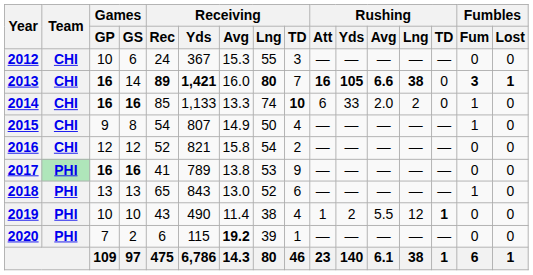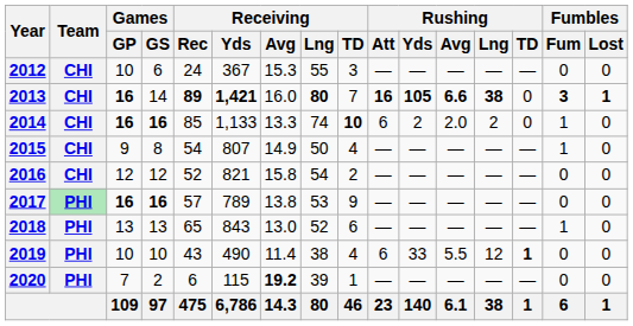 <table class=wikitable style="text-align:center;">
 <tr>
 <th rowspan="2">Year</th>
 <th rowspan="2">Team</th>
 <th colspan="2">Games</th>
 <th colspan="5">Receiving</th>
 <th colspan="5">Rushing</th>
 <th colspan="2">Fumbles</th>
 </tr>
 <tr>
 <th>GP</th>
 <th>GS</th>
 <th>Rec</th>
 <th>Yds</th>
 <th>Avg</th>
 <th>Lng</th>
 <th>TD</th>
 <th>Att</th>
 <th>Yds</th>
 <th>Avg</th>
 <th>Lng</th>
 <th>TD</th>
 <th>Fum</th>
 <th>Lost</th>
 </tr>
 <tr>
 <th><a href='#'>2012</a></th>
 <th><a href='#'>CHI</a></th>
 <td>10</td>
 <td>6</td>
 <td>24</td>
 <td>367</td>
 <td>15.3</td>
 <td>55</td>
 <td>3</td>
 <td>—</td>
 <td>—</td>
 <td>—</td>
 <td>—</td>
 <td>—</td>
 <td>0</td>
 <td>0</td>
 </tr>
 <tr>
 <th><a href='#'>2013</a></th>
 <th><a href='#'>CHI</a></th>
 <td><strong>16</strong></td>
 <td>14</td>
 <td><strong>89</strong></td>
 <td><strong>1,421</strong></td>
 <td>16.0</td>
 <td><strong>80</strong></td>
 <td>7</td>
 <td><strong>16</strong></td>
 <td><strong>105</strong></td>
 <td><strong>6.6</strong></td>
 <td><strong>38</strong></td>
 <td>0</td>
 <td><strong>3</strong></td>
 <td><strong>1</strong></td>
 </tr>
 <tr>
 <th><a href='#'>2014</a></th>
 <th><a href='#'>CHI</a></th>
 <td><strong>16</strong></td>
 <td><strong>16</strong></td>
 <td>85</td>
 <td>1,133</td>
 <td>13.3</td>
 <td>74</td>
 <td><strong>10</strong></td>
 <td>6</td>
-<td>33</td>
+<td>2</td>
 <td>2.0</td>
 <td>2</td>
 <td>0</td>
 <td>1</td>
 <td>0</td>
 </tr>
 <tr>
 <th><a href='#'>2015</a></th>
 <th><a href='#'>CHI</a></th>
 <td>9</td>
 <td>8</td>
 <td>54</td>
 <td>807</td>
 <td>14.9</td>
 <td>50</td>
 <td>4</td>
 <td>—</td>
 <td>—</td>
 <td>—</td>
 <td>—</td>
 <td>—</td>
 <td>1</td>
 <td>0</td>
 </tr>
 <tr>
 <th><a href='#'>2016</a></th>
 <th><a href='#'>CHI</a></th>
 <td>12</td>
 <td>12</td>
 <td>52</td>
 <td>821</td>
 <td>15.8</td>
 <td>54</td>
 <td>2</td>
 <td>—</td>
 <td>—</td>
 <td>—</td>
 <td>—</td>
 <td>—</td>
 <td>0</td>
 <td>0</td>
 </tr>
 <tr>
 <th><a href='#'>2017</a></th>
 <th style="background:#afe6ba; width:3em;"><a href='#'>PHI</a></th>
 <td><strong>16</strong></td>
 <td><strong>16</strong></td>
-<td>41</td>
+<td>57</td>
 <td>789</td>
 <td>13.8</td>
 <td>53</td>
 <td>9</td>
 <td>—</td>
 <td>—</td>
 <td>—</td>
 <td>—</td>
 <td>—</td>
 <td>0</td>
 <td>0</td>
 </tr>
 <tr>
 <th><a href='#'>2018</a></th>
 <th><a href='#'>PHI</a></th>
 <td>13</td>
 <td>13</td>
 <td>65</td>
 <td>843</td>
 <td>13.0</td>
 <td>52</td>
 <td>6</td>
 <td>—</td>
 <td>—</td>
 <td>—</td>
 <td>—</td>
 <td>—</td>
 <td>1</td>
 <td>0</td>
 </tr>
 <tr>
 <th><a href='#'>2019</a></th>
 <th><a href='#'>PHI</a></th>
 <td>10</td>
 <td>10</td>
 <td>43</td>
 <td>490</td>
 <td>11.4</td>
 <td>38</td>
 <td>4</td>
-<td>1</td>
-<td>2</td>
+<td>6</td>
+<td>33</td>
 <td>5.5</td>
 <td>12</td>
 <td><strong>1</strong></td>
 <td>0</td>
 <td>0</td>
 </tr>
 <tr>
 <th><a href='#'>2020</a></th>
 <th><a href='#'>PHI</a></th>
 <td>7</td>
 <td>2</td>
 <td>6</td>
 <td>115</td>
 <td><strong>19.2</strong></td>
 <td>39</td>
 <td>1</td>
 <td>—</td>
 <td>—</td>
 <td>—</td>
 <td>—</td>
 <td>—</td>
 <td>0</td>
 <td>0</td>
 </tr>
 <tr>
 <th colspan="2"></th>
 <th>109</th>
 <th>97</th>
 <th>475</th>
 <th>6,786</th>
 <th>14.3</th>
 <th>80</th>
 <th>46</th>
 <th>23</th>
 <th>140</th>
 <th>6.1</th>
 <th>38</th>
 <th>1</th>
 <th>6</th>
 <th>1</th>
 </tr>
 </table>
